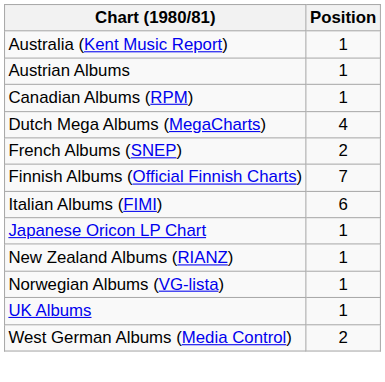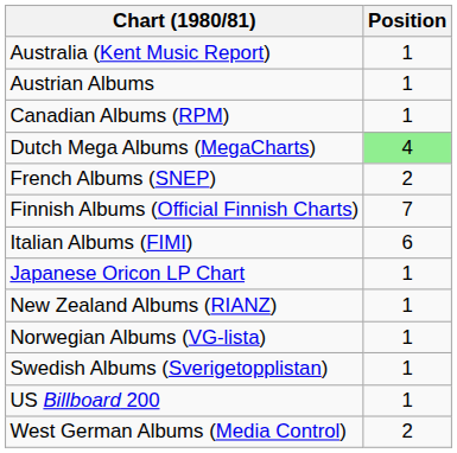 <table class="wikitable sortable" style="text-align:center;">
 <tr>
 <th>Chart (1980/81)</th>
 <th>Position</th>
 </tr>
 <tr>
 <td align="left">Australia (<a href='#'>Kent Music Report</a>)</td>
 <td>1</td>
 </tr>
 <tr>
 <td align="left">Austrian Albums</td>
 <td>1</td>
 </tr>
 <tr>
 <td align="left">Canadian Albums (<a href='#'>RPM</a>)</td>
 <td>1</td>
 </tr>
 <tr>
 <td align="left">Dutch Mega Albums (<a href='#'>MegaCharts</a>)</td>
-<td>4</td>
+<td style="background: lightgreen;">4</td>
 </tr>
 <tr>
 <td align="left">French Albums (<a href='#'>SNEP</a>)</td>
 <td>2</td>
 </tr>
 <tr>
 <td align="left">Finnish Albums (<a href='#'>Official Finnish Charts</a>)</td>
 <td>7</td>
 </tr>
 <tr>
 <td align="left">Italian Albums (<a href='#'>FIMI</a>)</td>
 <td>6</td>
 </tr>
 <tr>
 <td align="left"><a href='#'>Japanese Oricon LP Chart</a></td>
 <td>1</td>
 </tr>
 <tr>
 <td align="left">New Zealand Albums (<a href='#'>RIANZ</a>)</td>
 <td>1</td>
 </tr>
 <tr>
 <td align="left">Norwegian Albums (<a href='#'>VG-lista</a>)</td>
 <td>1</td>
 </tr>
 <tr>
-<td align="left"><a href='#'>UK Albums</a></td>
+<td align="left">Swedish Albums (<a href='#'>Sverigetopplistan</a>)</td>
+<td>1</td>
+</tr>
+<tr>
+<td align="left">US <a href='#'><em>Billboard</em> 200</a></td>
 <td>1</td>
 </tr>
 <tr>
 <td align="left">West German Albums (<a href='#'>Media Control</a>)</td>
 <td>2</td>
 </tr>
 </table>
